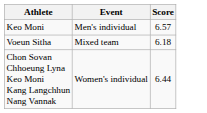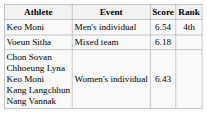 <table class="wikitable" style="font-size:90%">
 <tr>
 <th>Athlete</th>
 <th>Event</th>
 <th>Score</th>
+<th>Rank</th>
 </tr>
 <tr align=center>
 <td align=left>Keo Moni</td>
 <td align=left>Men's individual</td>
-<td>6.57</td>
+<td>6.54</td>
+<td>4th</td>
 </tr>
 <tr align=center>
 <td align=left>Voeun Sitha</td>
 <td align=left>Mixed team</td>
 <td>6.18</td>
+<td></td>
 </tr>
 <tr align=center>
 <td align=left>Chon Sovan<br>Chhoeung Lyna<br>Keo Moni<br>Kang Langchhun<br>Nang Vannak</td>
 <td align=left>Women's individual</td>
-<td>6.44</td>
+<td>6.43</td>
+<td></td>
 </tr>
 </table>
